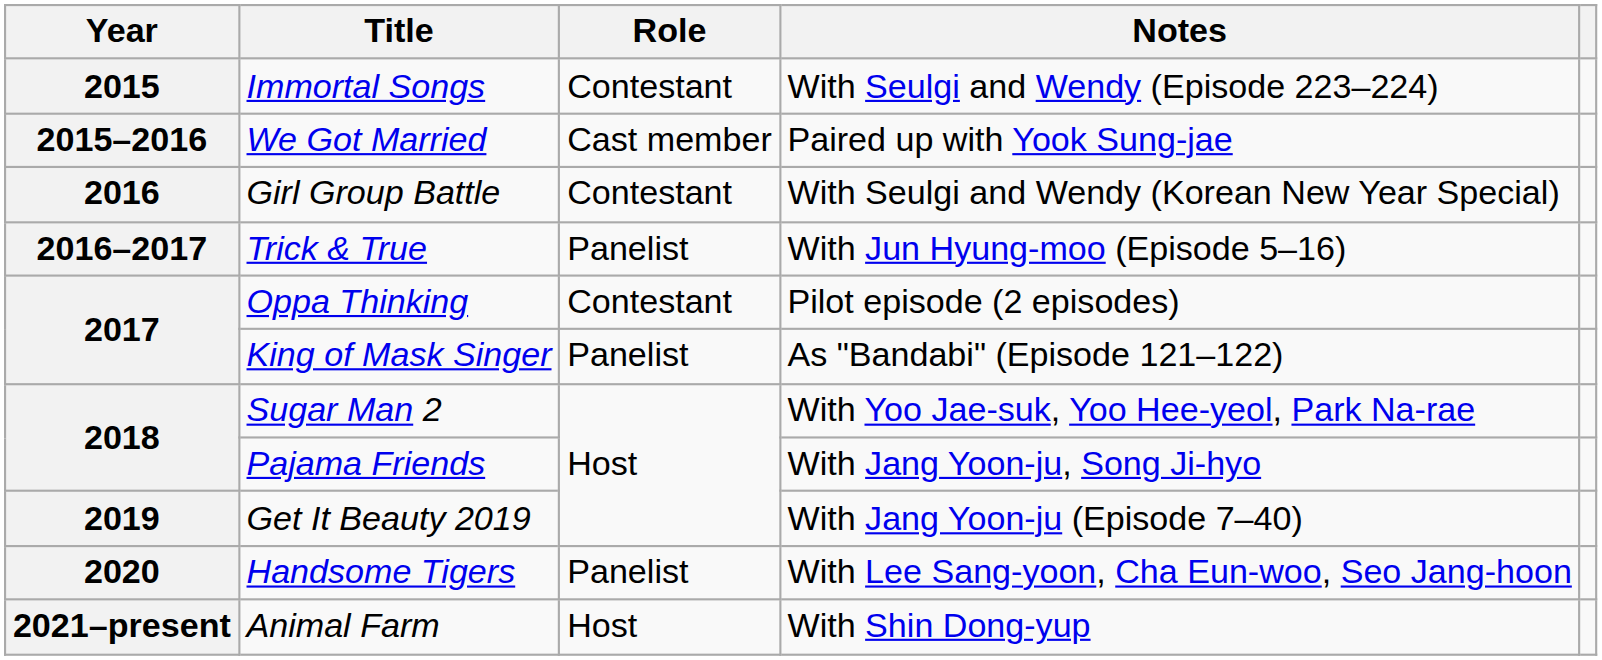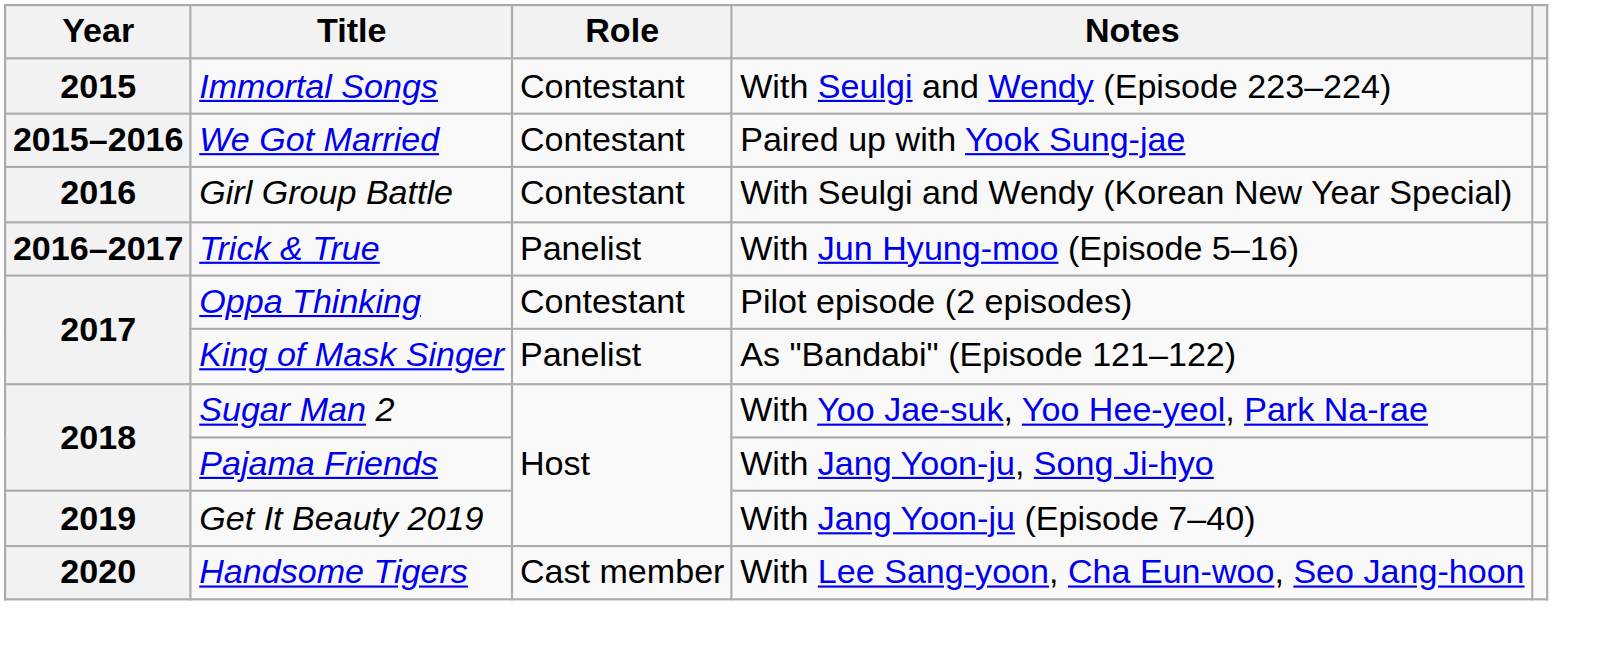 <table class="wikitable plainrowheaders sortable">
 <tr>
 <th scope="col">Year</th>
 <th scope="col">Title</th>
 <th scope="col">Role</th>
 <th scope="col">Notes</th>
 <th scope="col" class="unsortable"></th>
 </tr>
 <tr>
 <th scope="row">2015</th>
 <td><em><a href='#'>Immortal Songs</a></em></td>
 <td>Contestant</td>
 <td>With <a href='#'>Seulgi</a> and <a href='#'>Wendy</a> (Episode 223–224)</td>
 <td style="text-align:center"></td>
 </tr>
 <tr>
 <th scope="row">2015–2016</th>
 <td><em><a href='#'>We Got Married</a></em></td>
-<td>Cast member</td>
+<td>Contestant</td>
 <td>Paired up with <a href='#'>Yook Sung-jae</a></td>
 <td style="text-align:center"></td>
 </tr>
 <tr>
 <th scope="row">2016</th>
 <td><em>Girl Group Battle</em></td>
 <td>Contestant</td>
 <td>With Seulgi and Wendy (Korean New Year Special)</td>
 <td style="text-align:center"></td>
 </tr>
 <tr>
 <th scope="row">2016–2017</th>
 <td><em><a href='#'>Trick & True</a></em></td>
 <td>Panelist</td>
 <td>With <a href='#'>Jun Hyung-moo</a> (Episode 5–16)</td>
 <td style="text-align:center"></td>
 </tr>
 <tr>
 <th scope="row" rowspan="2">2017</th>
 <td><em><a href='#'>Oppa Thinking</a></em></td>
 <td>Contestant</td>
 <td>Pilot episode (2 episodes)</td>
 <td style="text-align:center"></td>
 </tr>
 <tr>
 <td><em><a href='#'>King of Mask Singer</a></em></td>
 <td>Panelist</td>
 <td>As "Bandabi" (Episode 121–122)</td>
 <td style="text-align:center"></td>
 </tr>
 <tr>
 <th scope="row" rowspan="2">2018</th>
 <td><em><a href='#'>Sugar Man</a> 2</em></td>
 <td rowspan="3">Host</td>
 <td>With <a href='#'>Yoo Jae-suk</a>, <a href='#'>Yoo Hee-yeol</a>, <a href='#'>Park Na-rae</a></td>
 <td style="text-align:center"></td>
 </tr>
 <tr>
 <td><em><a href='#'>Pajama Friends</a></em></td>
 <td>With <a href='#'>Jang Yoon-ju</a>, <a href='#'>Song Ji-hyo</a></td>
 <td style="text-align:center"></td>
 </tr>
 <tr>
 <th scope="row">2019</th>
 <td><em>Get It Beauty 2019</em></td>
 <td>With <a href='#'>Jang Yoon-ju</a> (Episode 7–40)</td>
 <td style="text-align:center"></td>
 </tr>
 <tr>
 <th scope="row">2020</th>
 <td><em><a href='#'>Handsome Tigers</a></em></td>
-<td>Panelist</td>
+<td>Cast member</td>
 <td>With <a href='#'>Lee Sang-yoon</a>, <a href='#'>Cha Eun-woo</a>, <a href='#'>Seo Jang-hoon</a></td>
 <td style="text-align:center"></td>
 </tr>
-<tr>
-<th scope="row">2021–present</th>
-<td><em>Animal Farm</em></td>
-<td>Host</td>
-<td>With <a href='#'>Shin Dong-yup</a></td>
-<td style="text-align:center"></td>
-</tr>
 </table>
